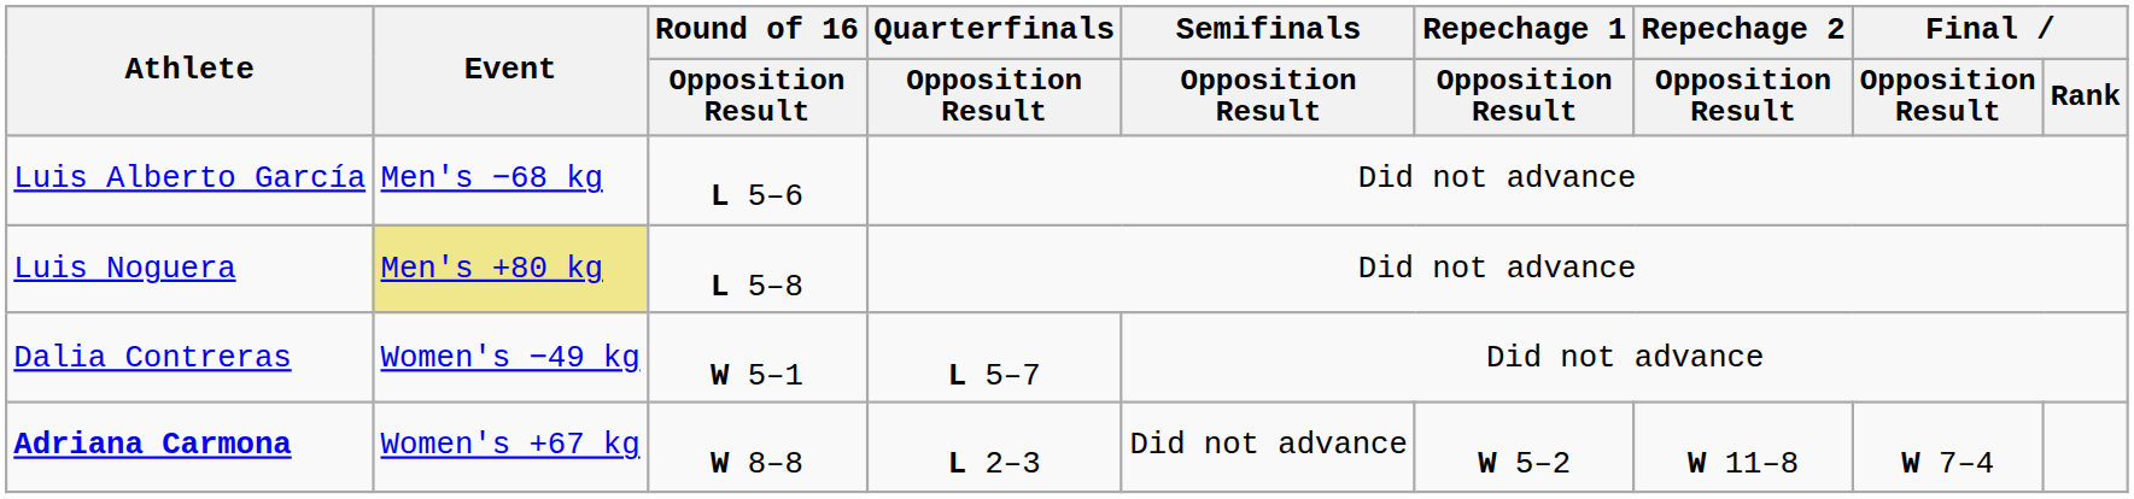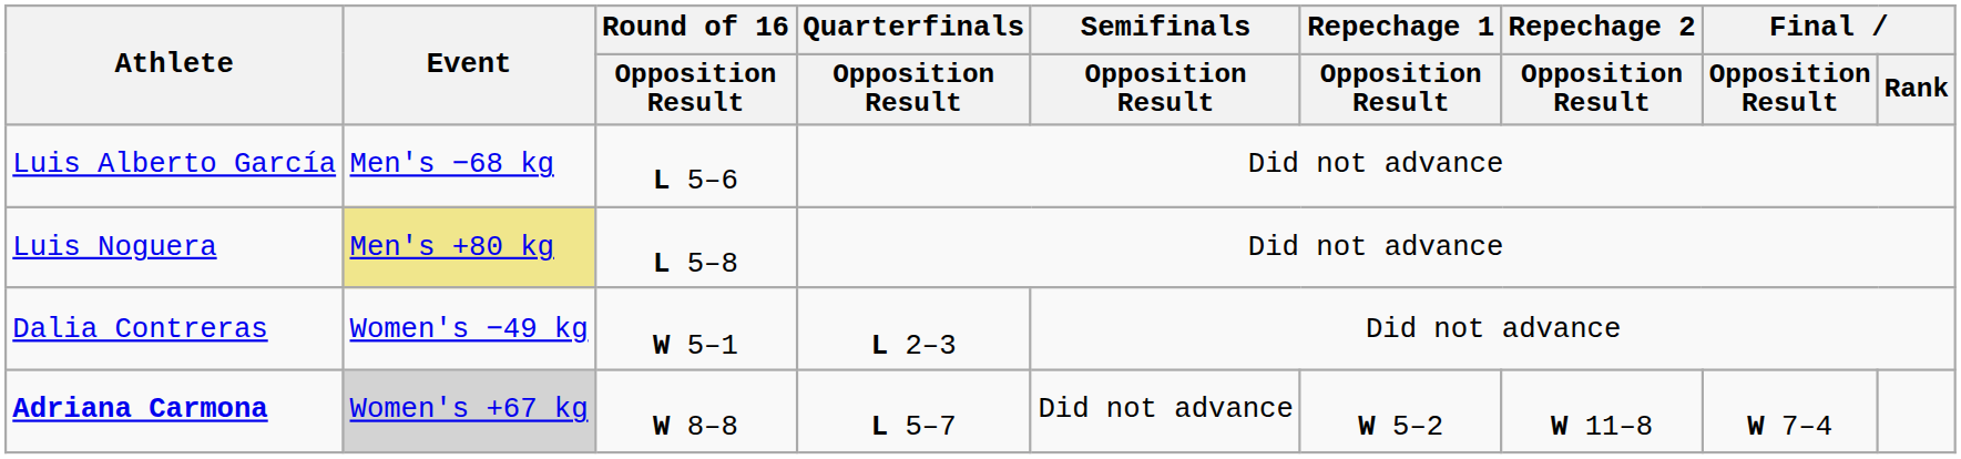 <table class="wikitable" style="font-size:90%;">
 <tr>
 <th rowspan=2>Athlete</th>
 <th rowspan=2>Event</th>
 <th>Round of 16</th>
 <th>Quarterfinals</th>
 <th>Semifinals</th>
 <th>Repechage 1</th>
 <th>Repechage 2</th>
 <th colspan=2>Final / </th>
 </tr>
 <tr style="font-size:95%">
 <th>Opposition<br>Result</th>
 <th>Opposition<br>Result</th>
 <th>Opposition<br>Result</th>
 <th>Opposition<br>Result</th>
 <th>Opposition<br>Result</th>
 <th>Opposition<br>Result</th>
 <th>Rank</th>
 </tr>
 <tr align=center>
 <td align=left><a href='#'>Luis Alberto García</a></td>
 <td align=left><a href='#'>Men's −68 kg</a></td>
 <td><br><strong>L</strong> 5–6</td>
 <td colspan=6>Did not advance</td>
 </tr>
 <tr align=center>
 <td align=left><a href='#'>Luis Noguera</a></td>
 <td align=left style="background: khaki;"><a href='#'>Men's +80 kg</a></td>
 <td><br><strong>L</strong> 5–8</td>
 <td colspan=6>Did not advance</td>
 </tr>
 <tr align=center>
 <td align=left><a href='#'>Dalia Contreras</a></td>
 <td align=left><a href='#'>Women's −49 kg</a></td>
 <td><br><strong>W</strong> 5–1</td>
-<td><br><strong>L</strong> 5–7</td>
+<td><br><strong>L</strong> 2–3</td>
 <td colspan=5>Did not advance</td>
 </tr>
 <tr align=center>
 <td align=left><strong><a href='#'>Adriana Carmona</a></strong></td>
-<td align=left><a href='#'>Women's +67 kg</a></td>
+<td align=left style="background: lightgrey;"><a href='#'>Women's +67 kg</a></td>
 <td><br><strong>W</strong> 8–8 </td>
-<td><br><strong>L</strong> 2–3</td>
+<td><br><strong>L</strong> 5–7</td>
 <td>Did not advance</td>
 <td><br><strong>W</strong> 5–2</td>
 <td><br><strong>W</strong> 11–8</td>
 <td><br><strong>W</strong> 7–4</td>
 <td></td>
 </tr>
 </table>
